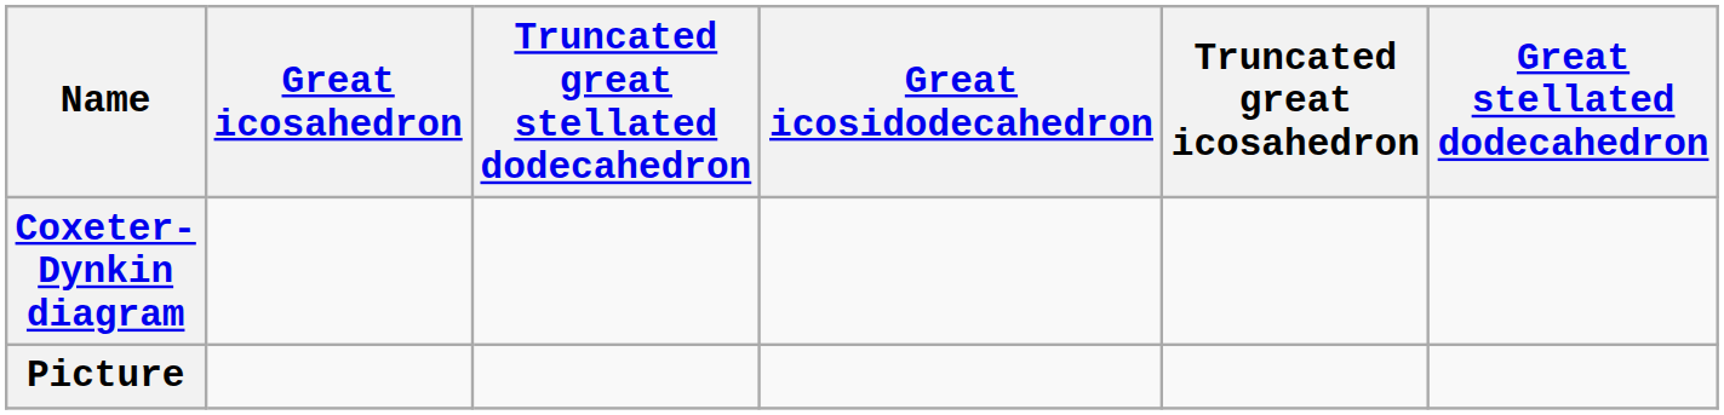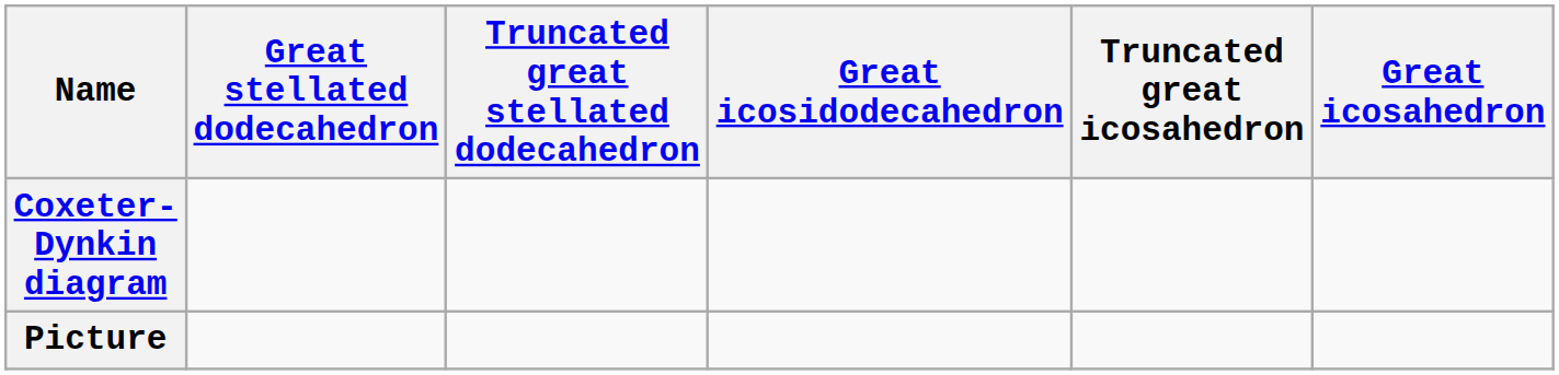 <table class="wikitable" width=500>
 <tr>
 <th>Name</th>
-<th><a href='#'>Great<br>icosahedron</a></th>
+<th><a href='#'>Great<br>stellated<br>dodecahedron</a></th>
 <th><a href='#'>Truncated great stellated dodecahedron</a></th>
 <th><a href='#'>Great<br>icosidodecahedron</a></th>
 <th>Truncated<br>great<br>icosahedron</th>
-<th><a href='#'>Great<br>stellated<br>dodecahedron</a></th>
+<th><a href='#'>Great<br>icosahedron</a></th>
 </tr>
 <tr align=center>
 <th><a href='#'>Coxeter-Dynkin<br>diagram</a></th>
 <td></td>
 <td></td>
 <td></td>
 <td></td>
 <td></td>
 </tr>
 <tr>
 <th>Picture</th>
 <td></td>
 <td></td>
 <td></td>
 <td></td>
 <td></td>
 </tr>
 </table>
